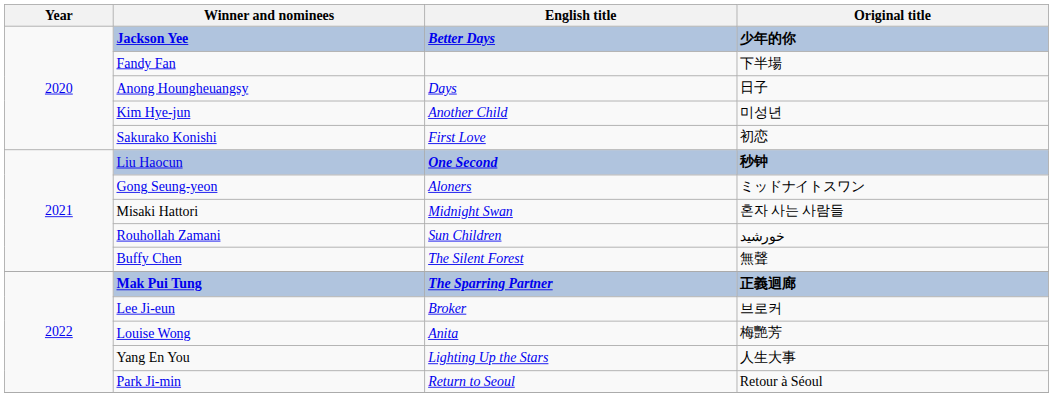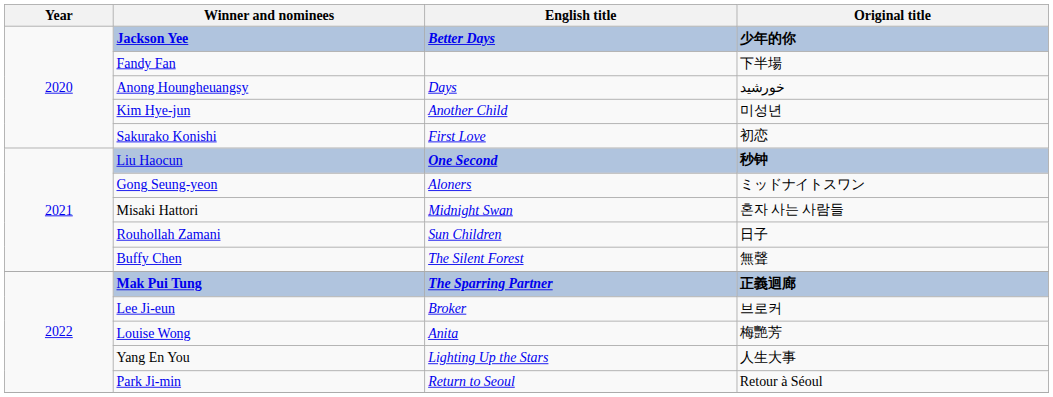 <table class="wikitable" width="95%" cellpadding="5">
 <tr>
 <th width="100"><strong>Year</strong></th>
 <th width="300"><strong>Winner and nominees</strong></th>
 <th width="300"><strong>English title</strong></th>
 <th width="300"><strong>Original title</strong></th>
 </tr>
 <tr>
 <td rowspan="5" style="text-align:center;"><a href='#'>2020</a></td>
 <td style="background:#B0C4DE;"> <strong><a href='#'>Jackson Yee</a></strong></td>
 <td style="background:#B0C4DE;"><strong><em><a href='#'>Better Days</a></em></strong></td>
 <td style="background:#B0C4DE;"><strong>少年的你</strong></td>
 </tr>
 <tr>
 <td> <a href='#'>Fandy Fan</a></td>
 <td><em></em></td>
 <td>下半場</td>
 </tr>
 <tr>
 <td> <a href='#'>Anong Houngheuangsy</a></td>
 <td><em><a href='#'>Days</a></em></td>
-<td>日子</td>
+<td>خورشید</td>
 </tr>
 <tr>
 <td> <a href='#'>Kim Hye-jun</a></td>
 <td><em><a href='#'>Another Child</a></em></td>
 <td>미성년</td>
 </tr>
 <tr>
 <td> <a href='#'>Sakurako Konishi</a></td>
 <td><em><a href='#'>First Love</a></em></td>
 <td>初恋</td>
 </tr>
 <tr>
 <td rowspan="5" style="text-align:center;"><a href='#'>2021</a></td>
 <td style="background:#B0C4DE;"> <a href='#'>Liu Haocun</a></td>
 <td style="background:#B0C4DE;"><strong><em><a href='#'>One Second</a></em></strong></td>
 <td style="background:#B0C4DE;"><strong>秒钟</strong></td>
 </tr>
 <tr>
 <td> <a href='#'>Gong Seung-yeon</a></td>
 <td><em><a href='#'>Aloners</a></em></td>
 <td>ミッドナイトスワン</td>
 </tr>
 <tr>
 <td> Misaki Hattori</td>
 <td><em><a href='#'>Midnight Swan</a></em></td>
 <td>혼자 사는 사람들</td>
 </tr>
 <tr>
 <td> <a href='#'>Rouhollah Zamani</a></td>
 <td><em><a href='#'>Sun Children</a></em></td>
-<td>خورشید</td>
+<td>日子</td>
 </tr>
 <tr>
 <td> <a href='#'>Buffy Chen</a></td>
 <td><em><a href='#'>The Silent Forest</a></em></td>
 <td>無聲</td>
 </tr>
 <tr>
 </tr>
 <tr>
 <td rowspan="5" style="text-align:center;"><a href='#'>2022</a></td>
 <td style="background:#B0C4DE;"> <strong><a href='#'>Mak Pui Tung</a></strong></td>
 <td style="background:#B0C4DE;"><strong><em><a href='#'>The Sparring Partner</a></em></strong></td>
 <td style="background:#B0C4DE;"><strong>正義迴廊</strong></td>
 </tr>
 <tr>
 <td> <a href='#'>Lee Ji-eun</a></td>
 <td><em><a href='#'>Broker</a></em></td>
 <td>브로커</td>
 </tr>
 <tr>
 <td> <a href='#'>Louise Wong</a></td>
 <td><em><a href='#'>Anita</a></em></td>
 <td>梅艷芳</td>
 </tr>
 <tr>
 <td> Yang En You</td>
 <td><em><a href='#'>Lighting Up the Stars</a></em></td>
 <td>人生大事</td>
 </tr>
 <tr>
 <td> <a href='#'>Park Ji-min</a></td>
 <td><em><a href='#'>Return to Seoul</a></em></td>
 <td>Retour à Séoul</td>
 </tr>
 <tr>
 </tr>
 </table>
